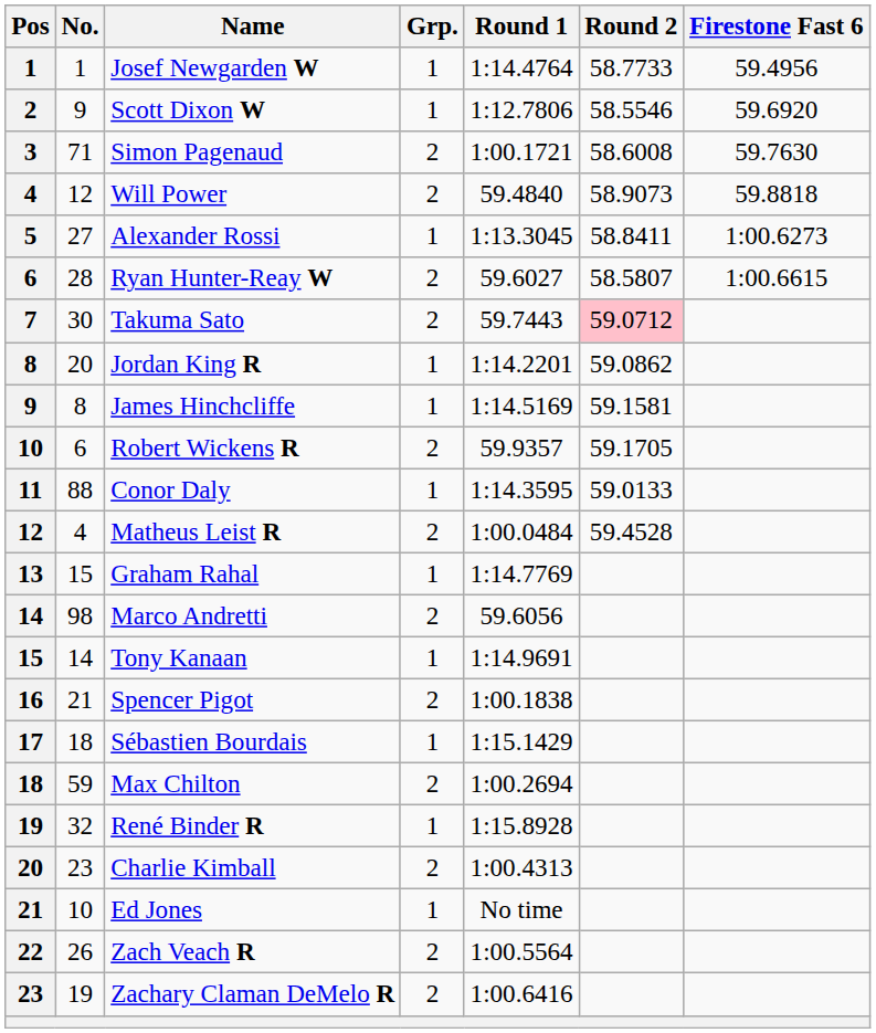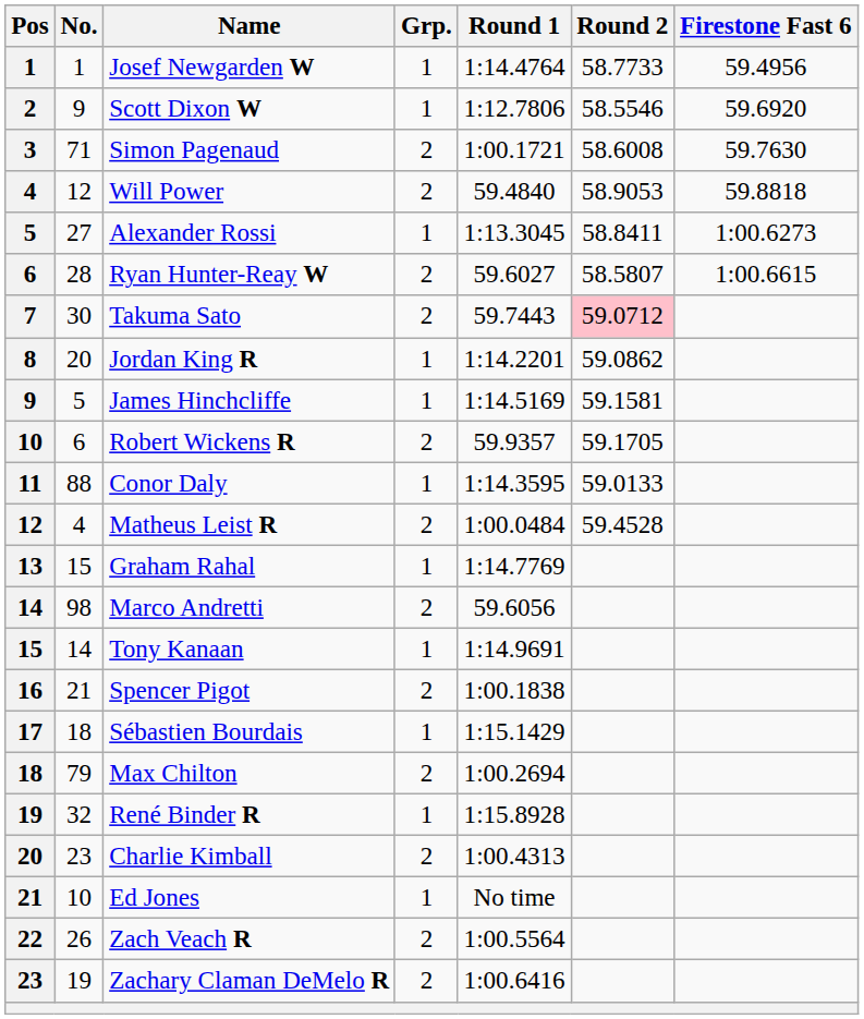 <table class="wikitable sortable" style="text-align:center; font-size: 95%;">
 <tr>
 <th>Pos</th>
 <th>No.</th>
 <th>Name</th>
 <th>Grp.</th>
 <th>Round 1</th>
 <th>Round 2</th>
 <th><a href='#'>Firestone</a> Fast 6</th>
 </tr>
 <tr>
 <th scope="row">1</th>
 <td>1</td>
 <td align="left"> <a href='#'>Josef Newgarden</a> <strong><span>W</span></strong></td>
 <td>1</td>
 <td>1:14.4764</td>
 <td>58.7733</td>
 <td>59.4956</td>
 </tr>
 <tr>
 <th scope="row">2</th>
 <td>9</td>
 <td align="left"> <a href='#'>Scott Dixon</a> <strong><span>W</span></strong></td>
 <td>1</td>
 <td>1:12.7806</td>
 <td>58.5546</td>
 <td>59.6920</td>
 </tr>
 <tr>
 <th scope="row">3</th>
 <td>71</td>
 <td align="left"> <a href='#'>Simon Pagenaud</a></td>
 <td>2</td>
 <td>1:00.1721</td>
 <td>58.6008</td>
 <td>59.7630</td>
 </tr>
 <tr>
 <th scope="row">4</th>
 <td>12</td>
 <td align="left"> <a href='#'>Will Power</a></td>
 <td>2</td>
 <td>59.4840</td>
-<td>58.9073</td>
+<td>58.9053</td>
 <td>59.8818</td>
 </tr>
 <tr>
 <th scope="row">5</th>
 <td>27</td>
 <td align="left"> <a href='#'>Alexander Rossi</a></td>
 <td>1</td>
 <td>1:13.3045</td>
 <td>58.8411</td>
 <td>1:00.6273</td>
 </tr>
 <tr>
 <th scope="row">6</th>
 <td>28</td>
 <td align="left"> <a href='#'>Ryan Hunter-Reay</a>  <strong><span>W</span></strong></td>
 <td>2</td>
 <td>59.6027</td>
 <td>58.5807</td>
 <td>1:00.6615</td>
 </tr>
 <tr>
 <th scope="row">7</th>
 <td>30</td>
 <td align="left"> <a href='#'>Takuma Sato</a></td>
 <td>2</td>
 <td>59.7443</td>
 <td style="background: pink;">59.0712</td>
 <td></td>
 </tr>
 <tr>
 <th scope="row">8</th>
 <td>20</td>
 <td align="left"> <a href='#'>Jordan King</a> <strong><span>R</span></strong></td>
 <td>1</td>
 <td>1:14.2201</td>
 <td>59.0862</td>
 <td></td>
 </tr>
 <tr>
 <th scope="row">9</th>
-<td>8</td>
+<td>5</td>
 <td align="left"> <a href='#'>James Hinchcliffe</a></td>
 <td>1</td>
 <td>1:14.5169</td>
 <td>59.1581</td>
 <td></td>
 </tr>
 <tr>
 <th scope="row">10</th>
 <td>6</td>
 <td align="left"> <a href='#'>Robert Wickens</a> <strong><span>R</span></strong></td>
 <td>2</td>
 <td>59.9357</td>
 <td>59.1705</td>
 <td></td>
 </tr>
 <tr>
 <th scope="row">11</th>
 <td>88</td>
 <td align="left"> <a href='#'>Conor Daly</a></td>
 <td>1</td>
 <td>1:14.3595</td>
 <td>59.0133</td>
 <td></td>
 </tr>
 <tr>
 <th scope="row">12</th>
 <td>4</td>
 <td align="left"> <a href='#'>Matheus Leist</a> <strong><span>R</span></strong></td>
 <td>2</td>
 <td>1:00.0484</td>
 <td>59.4528</td>
 <td></td>
 </tr>
 <tr>
 <th scope="row">13</th>
 <td>15</td>
 <td align="left"> <a href='#'>Graham Rahal</a></td>
 <td>1</td>
 <td>1:14.7769</td>
 <td></td>
 <td></td>
 </tr>
 <tr>
 <th scope="row">14</th>
 <td>98</td>
 <td align="left"> <a href='#'>Marco Andretti</a></td>
 <td>2</td>
 <td>59.6056</td>
 <td></td>
 <td></td>
 </tr>
 <tr>
 <th scope="row">15</th>
 <td>14</td>
 <td align="left"> <a href='#'>Tony Kanaan</a></td>
 <td>1</td>
 <td>1:14.9691</td>
 <td></td>
 <td></td>
 </tr>
 <tr>
 <th scope="row">16</th>
 <td>21</td>
 <td align="left"> <a href='#'>Spencer Pigot</a></td>
 <td>2</td>
 <td>1:00.1838</td>
 <td></td>
 <td></td>
 </tr>
 <tr>
 <th scope="row">17</th>
 <td>18</td>
 <td align="left"> <a href='#'>Sébastien Bourdais</a></td>
 <td>1</td>
 <td>1:15.1429</td>
 <td></td>
 <td></td>
 </tr>
 <tr>
 <th scope="row">18</th>
-<td>59</td>
+<td>79</td>
 <td align="left"> <a href='#'>Max Chilton</a></td>
 <td>2</td>
 <td>1:00.2694</td>
 <td></td>
 <td></td>
 </tr>
 <tr>
 <th scope="row">19</th>
 <td>32</td>
 <td align="left"> <a href='#'>René Binder</a> <strong><span>R</span></strong></td>
 <td>1</td>
 <td>1:15.8928</td>
 <td></td>
 <td></td>
 </tr>
 <tr>
 <th scope="row">20</th>
 <td>23</td>
 <td align="left"> <a href='#'>Charlie Kimball</a></td>
 <td>2</td>
 <td>1:00.4313</td>
 <td></td>
 <td></td>
 </tr>
 <tr>
 <th scope="row">21</th>
 <td>10</td>
 <td align="left"> <a href='#'>Ed Jones</a></td>
 <td>1</td>
 <td>No time</td>
 <td></td>
 <td></td>
 </tr>
 <tr>
 <th scope="row">22</th>
 <td>26</td>
 <td align="left"> <a href='#'>Zach Veach</a> <strong><span>R</span></strong></td>
 <td>2</td>
 <td>1:00.5564</td>
 <td></td>
 <td></td>
 </tr>
 <tr>
 <th scope="row">23</th>
 <td>19</td>
 <td align="left"> <a href='#'>Zachary Claman DeMelo</a> <strong><span>R</span></strong></td>
 <td>2</td>
 <td>1:00.6416</td>
 <td></td>
 <td></td>
 </tr>
 <tr>
 <th colspan="7"></th>
 </tr>
 </table>
